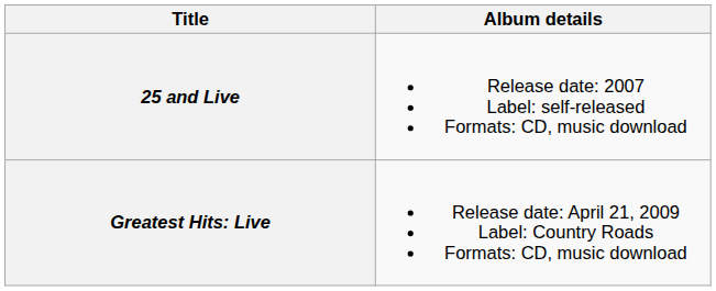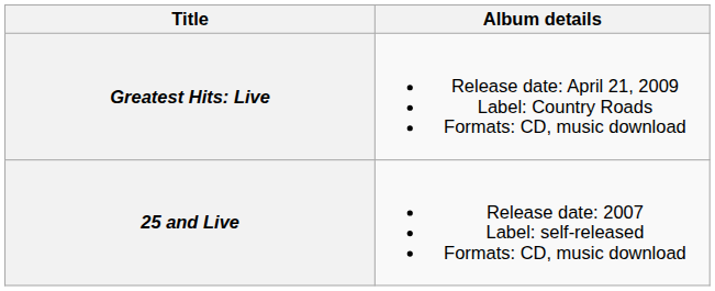 <table class="wikitable plainrowheaders" style="text-align:center;">
 <tr>
 <th style="width:20em;">Title</th>
 <th style="width:18em;">Album details</th>
 </tr>
 <tr>
+<th scope="row"><em>Greatest Hits: Live</em></th>
+<td><br><ul><li>Release date: April 21, 2009</li><li>Label: Country Roads</li><li>Formats: CD, music download</li></ul></td>
+</tr>
+<tr>
 <th scope="row"><em>25 and Live</em></th>
 <td><br><ul><li>Release date: 2007</li><li>Label: self-released</li><li>Formats: CD, music download</li></ul></td>
 </tr>
-<tr>
-<th scope="row"><em>Greatest Hits: Live</em></th>
-<td><br><ul><li>Release date: April 21, 2009</li><li>Label: Country Roads</li><li>Formats: CD, music download</li></ul></td>
-</tr>
 </table>
